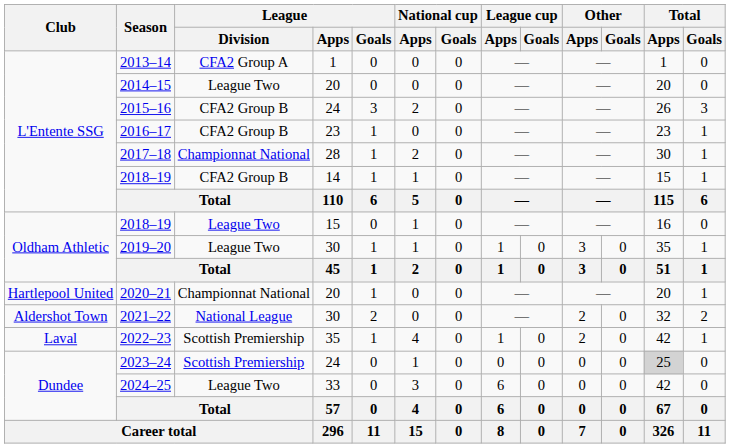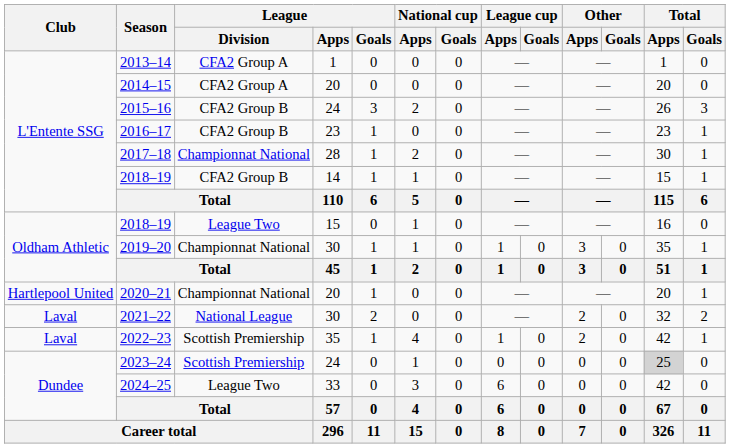 <table class="wikitable" style="text-align:center">
 <tr>
 <th rowspan="2">Club</th>
 <th rowspan="2">Season</th>
 <th colspan="3">League</th>
 <th colspan="2">National cup</th>
 <th colspan="2">League cup</th>
 <th colspan="2">Other</th>
 <th colspan="2">Total</th>
 </tr>
 <tr>
 <th>Division</th>
 <th>Apps</th>
 <th>Goals</th>
 <th>Apps</th>
 <th>Goals</th>
 <th>Apps</th>
 <th>Goals</th>
 <th>Apps</th>
 <th>Goals</th>
 <th>Apps</th>
 <th>Goals</th>
 </tr>
 <tr>
 <td rowspan="7"><a href='#'>L'Entente SSG</a></td>
 <td><a href='#'>2013–14</a></td>
 <td><a href='#'>CFA2</a> Group A</td>
 <td>1</td>
 <td>0</td>
 <td>0</td>
 <td>0</td>
 <td colspan="2">—</td>
 <td colspan="2">—</td>
 <td>1</td>
 <td>0</td>
 </tr>
 <tr>
 <td><a href='#'>2014–15</a></td>
-<td>League Two</td>
+<td>CFA2 Group A</td>
 <td>20</td>
 <td>0</td>
 <td>0</td>
 <td>0</td>
 <td colspan="2">—</td>
 <td colspan="2">—</td>
 <td>20</td>
 <td>0</td>
 </tr>
 <tr>
 <td><a href='#'>2015–16</a></td>
 <td>CFA2 Group B</td>
 <td>24</td>
 <td>3</td>
 <td>2</td>
 <td>0</td>
 <td colspan="2">—</td>
 <td colspan="2">—</td>
 <td>26</td>
 <td>3</td>
 </tr>
 <tr>
 <td><a href='#'>2016–17</a></td>
 <td>CFA2 Group B</td>
 <td>23</td>
 <td>1</td>
 <td>0</td>
 <td>0</td>
 <td colspan="2">—</td>
 <td colspan="2">—</td>
 <td>23</td>
 <td>1</td>
 </tr>
 <tr>
 <td><a href='#'>2017–18</a></td>
 <td><a href='#'>Championnat National</a></td>
 <td>28</td>
 <td>1</td>
 <td>2</td>
 <td>0</td>
 <td colspan="2">—</td>
 <td colspan="2">—</td>
 <td>30</td>
 <td>1</td>
 </tr>
 <tr>
 <td><a href='#'>2018–19</a></td>
 <td>CFA2 Group B</td>
 <td>14</td>
 <td>1</td>
 <td>1</td>
 <td>0</td>
 <td colspan="2">—</td>
 <td colspan="2">—</td>
 <td>15</td>
 <td>1</td>
 </tr>
 <tr>
 <th colspan="2">Total</th>
 <th>110</th>
 <th>6</th>
 <th>5</th>
 <th>0</th>
 <th colspan="2">—</th>
 <th colspan="2">—</th>
 <th>115</th>
 <th>6</th>
 </tr>
 <tr>
 <td rowspan="3"><a href='#'>Oldham Athletic</a></td>
 <td><a href='#'>2018–19</a></td>
 <td><a href='#'>League Two</a></td>
 <td>15</td>
 <td>0</td>
 <td>1</td>
 <td>0</td>
 <td colspan="2">—</td>
 <td colspan="2">—</td>
 <td>16</td>
 <td>0</td>
 </tr>
 <tr>
 <td><a href='#'>2019–20</a></td>
-<td>League Two</td>
+<td>Championnat National</td>
 <td>30</td>
 <td>1</td>
 <td>1</td>
 <td>0</td>
 <td>1</td>
 <td>0</td>
 <td>3</td>
 <td>0</td>
 <td>35</td>
 <td>1</td>
 </tr>
 <tr>
 <th colspan="2">Total</th>
 <th>45</th>
 <th>1</th>
 <th>2</th>
 <th>0</th>
 <th>1</th>
 <th>0</th>
 <th>3</th>
 <th>0</th>
 <th>51</th>
 <th>1</th>
 </tr>
 <tr>
 <td><a href='#'>Hartlepool United</a></td>
 <td><a href='#'>2020–21</a></td>
 <td>Championnat National</td>
 <td>20</td>
 <td>1</td>
 <td>0</td>
 <td>0</td>
 <td colspan="2">—</td>
 <td colspan="2">—</td>
 <td>20</td>
 <td>1</td>
 </tr>
 <tr>
-<td><a href='#'>Aldershot Town</a></td>
+<td><a href='#'>Laval</a></td>
 <td><a href='#'>2021–22</a></td>
 <td><a href='#'>National League</a></td>
 <td>30</td>
 <td>2</td>
 <td>0</td>
 <td>0</td>
 <td colspan="2">—</td>
 <td>2</td>
 <td>0</td>
 <td>32</td>
 <td>2</td>
 </tr>
 <tr>
 <td><a href='#'>Laval</a></td>
 <td><a href='#'>2022–23</a></td>
 <td>Scottish Premiership</td>
 <td>35</td>
 <td>1</td>
 <td>4</td>
 <td>0</td>
 <td>1</td>
 <td>0</td>
 <td>2</td>
 <td>0</td>
 <td>42</td>
 <td>1</td>
 </tr>
 <tr>
 <td rowspan="3"><a href='#'>Dundee</a></td>
 <td><a href='#'>2023–24</a></td>
 <td><a href='#'>Scottish Premiership</a></td>
 <td>24</td>
 <td>0</td>
 <td>1</td>
 <td>0</td>
 <td>0</td>
 <td>0</td>
 <td>0</td>
 <td>0</td>
 <td style="background: lightgrey;">25</td>
 <td>0</td>
 </tr>
 <tr>
 <td><a href='#'>2024–25</a></td>
 <td>League Two</td>
 <td>33</td>
 <td>0</td>
 <td>3</td>
 <td>0</td>
 <td>6</td>
 <td>0</td>
 <td>0</td>
 <td>0</td>
 <td>42</td>
 <td>0</td>
 </tr>
 <tr>
 <th colspan="2">Total</th>
 <th>57</th>
 <th>0</th>
 <th>4</th>
 <th>0</th>
 <th>6</th>
 <th>0</th>
 <th>0</th>
 <th>0</th>
 <th>67</th>
 <th>0</th>
 </tr>
 <tr>
 <th colspan="3">Career total</th>
 <th>296</th>
 <th>11</th>
 <th>15</th>
 <th>0</th>
 <th>8</th>
 <th>0</th>
 <th>7</th>
 <th>0</th>
 <th>326</th>
 <th>11</th>
 </tr>
 </table>
